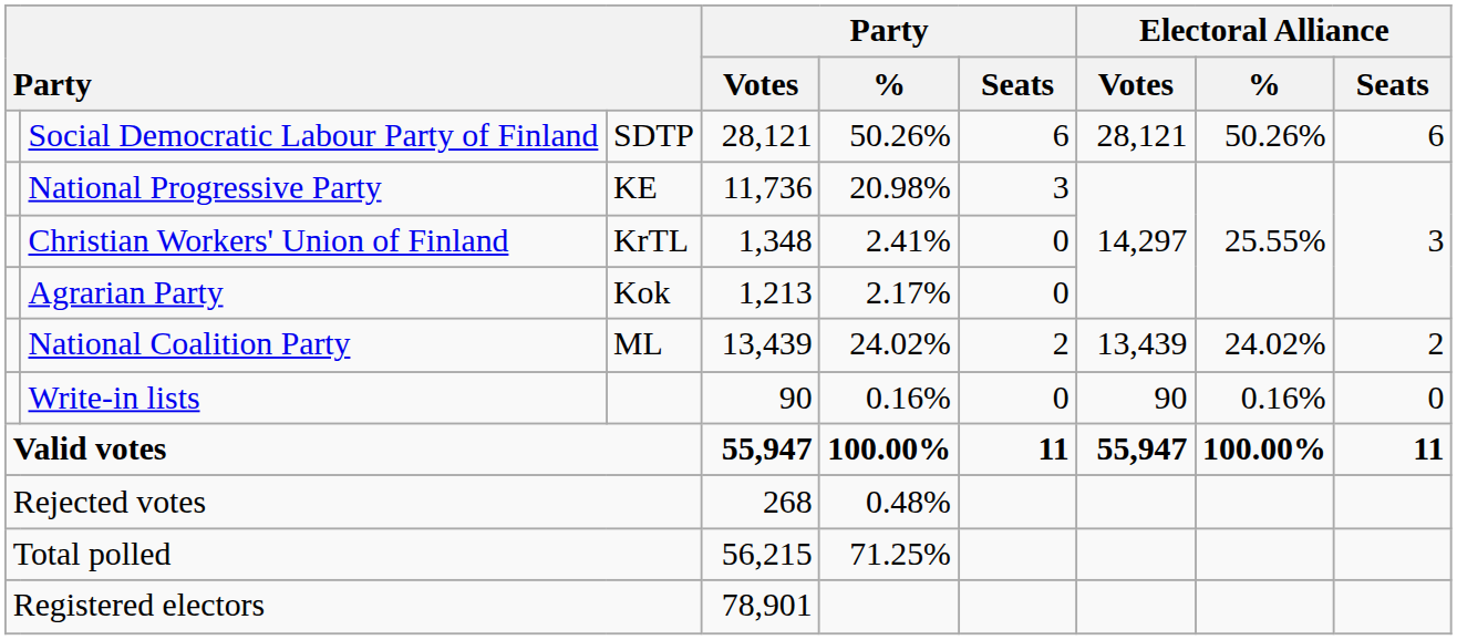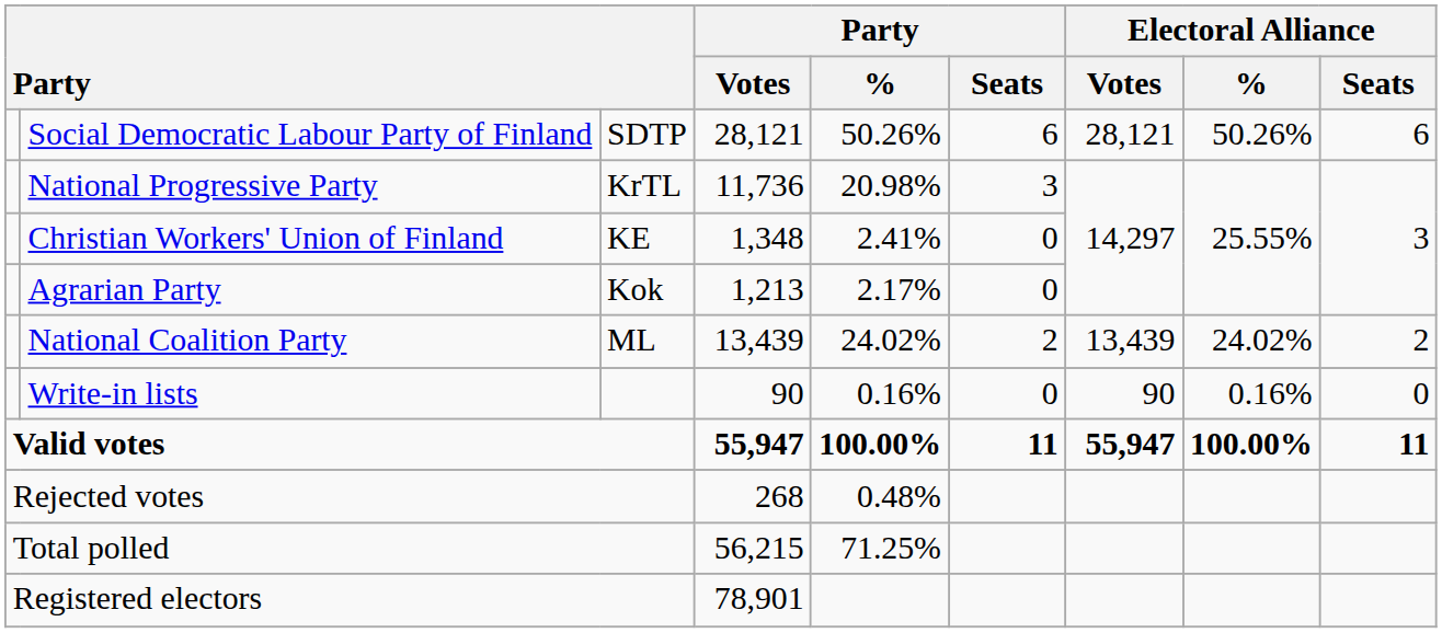 <table class="wikitable" border="1" style="text-align:right;">
 <tr>
 <th style="text-align:left;" valign=bottom rowspan=2 colspan=3>Party</th>
 <th colspan=3>Party</th>
 <th colspan=3>Electoral Alliance</th>
 </tr>
 <tr>
 <th align=center valign=bottom width="50">Votes</th>
 <th align=center valign=bottom width="50">%</th>
 <th align=center valign=bottom width="50">Seats</th>
 <th align=center valign=bottom width="50">Votes</th>
 <th align=center valign=bottom width="50">%</th>
 <th align=center valign=bottom width="50">Seats</th>
 </tr>
 <tr>
 <td></td>
 <td align=left style="white-space: nowrap;"><a href='#'>Social Democratic Labour Party of Finland</a></td>
 <td align=left>SDTP</td>
 <td>28,121</td>
 <td>50.26%</td>
 <td>6</td>
 <td>28,121</td>
 <td>50.26%</td>
 <td>6</td>
 </tr>
 <tr>
 <td></td>
 <td align=left><a href='#'>National Progressive Party</a></td>
-<td align=left>KE</td>
+<td align=left>KrTL</td>
 <td>11,736</td>
 <td>20.98%</td>
 <td>3</td>
 <td rowspan=3>14,297</td>
 <td rowspan=3>25.55%</td>
 <td rowspan=3>3</td>
 </tr>
 <tr>
 <td></td>
 <td align=left><a href='#'>Christian Workers' Union of Finland</a></td>
-<td align=left>KrTL</td>
+<td align=left>KE</td>
 <td>1,348</td>
 <td>2.41%</td>
 <td>0</td>
 </tr>
 <tr>
 <td></td>
 <td align=left><a href='#'>Agrarian Party</a></td>
 <td align=left>Kok</td>
 <td>1,213</td>
 <td>2.17%</td>
 <td>0</td>
 </tr>
 <tr>
 <td></td>
 <td align=left><a href='#'>National Coalition Party</a></td>
 <td align=left>ML</td>
 <td>13,439</td>
 <td>24.02%</td>
 <td>2</td>
 <td>13,439</td>
 <td>24.02%</td>
 <td>2</td>
 </tr>
 <tr>
 <td></td>
 <td align=left><a href='#'>Write-in lists</a></td>
 <td align=left></td>
 <td>90</td>
 <td>0.16%</td>
 <td>0</td>
 <td>90</td>
 <td>0.16%</td>
 <td>0</td>
 </tr>
 <tr style="font-weight:bold">
 <td align=left colspan=3>Valid votes</td>
 <td>55,947</td>
 <td>100.00%</td>
 <td>11</td>
 <td>55,947</td>
 <td>100.00%</td>
 <td>11</td>
 </tr>
 <tr>
 <td align=left colspan=3>Rejected votes</td>
 <td>268</td>
 <td>0.48%</td>
 <td></td>
 <td></td>
 <td></td>
 <td></td>
 </tr>
 <tr>
 <td align=left colspan=3>Total polled</td>
 <td>56,215</td>
 <td>71.25%</td>
 <td></td>
 <td></td>
 <td></td>
 <td></td>
 </tr>
 <tr>
 <td align=left colspan=3>Registered electors</td>
 <td>78,901</td>
 <td></td>
 <td></td>
 <td></td>
 <td></td>
 <td></td>
 </tr>
 </table>
